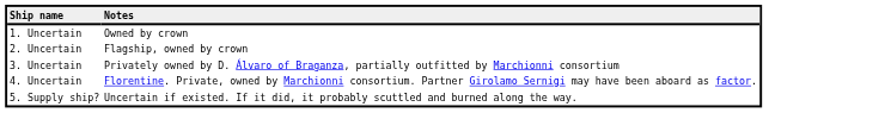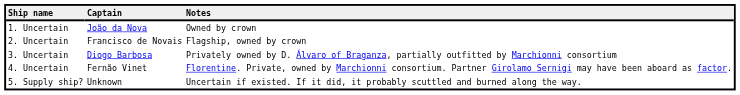 <table cellpadding=3 cellspacing=0 style="margin:5px; border:3px solid;">
 <tr>
 <td style="border-bottom:3px solid; background:#efefef;"><strong>Ship name</strong></td>
+<td style="border-bottom:3px solid; background:#efefef;"><strong>Captain</strong></td>
 <td style="border-bottom:3px solid; background:#efefef;"><strong>Notes</strong></td>
 </tr>
 <tr valign = top>
 <td>1. Uncertain</td>
+<td><a href='#'>João da Nova</a></td>
 <td>Owned by crown</td>
 </tr>
 <tr valign = top>
 <td>2. Uncertain</td>
+<td>Francisco de Novais</td>
 <td>Flagship, owned by crown</td>
 </tr>
 <tr valign = top>
 <td>3. Uncertain</td>
+<td><a href='#'>Diogo Barbosa</a></td>
 <td>Privately owned by D. <a href='#'>Álvaro of Braganza</a>, partially outfitted by <a href='#'>Marchionni</a> consortium</td>
 </tr>
 <tr valign = top>
 <td>4. Uncertain</td>
+<td>Fernão Vinet</td>
 <td><a href='#'>Florentine</a>. Private, owned by <a href='#'>Marchionni</a> consortium. Partner <a href='#'>Girolamo Sernigi</a> may have been aboard as <a href='#'>factor</a>.</td>
 </tr>
 <tr valign = top>
 <td>5. Supply ship?</td>
+<td>Unknown</td>
 <td>Uncertain if existed. If it did, it probably scuttled and burned along the way.</td>
 </tr>
 </table>
